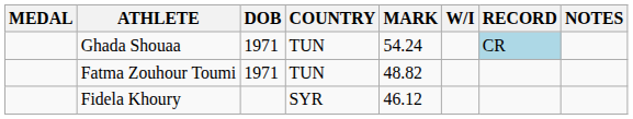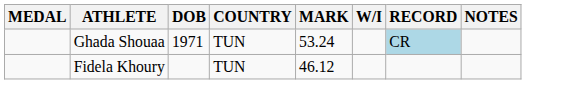 <table class="wikitable">
 <tr>
 <th>MEDAL</th>
 <th>ATHLETE</th>
 <th>DOB</th>
 <th>COUNTRY</th>
 <th>MARK</th>
 <th>W/I</th>
 <th>RECORD</th>
 <th>NOTES</th>
 </tr>
 <tr>
 <td></td>
 <td>Ghada Shouaa</td>
 <td>1971</td>
 <td>TUN</td>
-<td>54.24</td>
+<td>53.24</td>
 <td></td>
 <td style="background: lightblue;">CR</td>
 <td></td>
 </tr>
 <tr>
 <td></td>
-<td>Fatma Zouhour Toumi</td>
-<td>1971</td>
-<td>TUN</td>
-<td>48.82</td>
-<td></td>
-<td></td>
-<td></td>
-</tr>
-<tr>
-<td></td>
 <td>Fidela Khoury</td>
 <td></td>
-<td>SYR</td>
+<td>TUN</td>
 <td>46.12</td>
 <td></td>
 <td></td>
 <td></td>
 </tr>
 </table>
